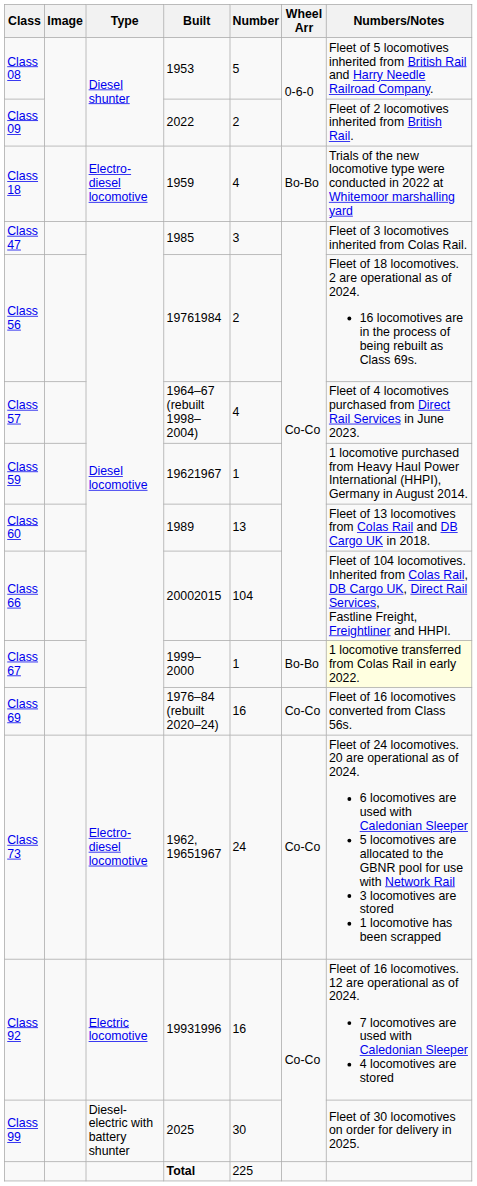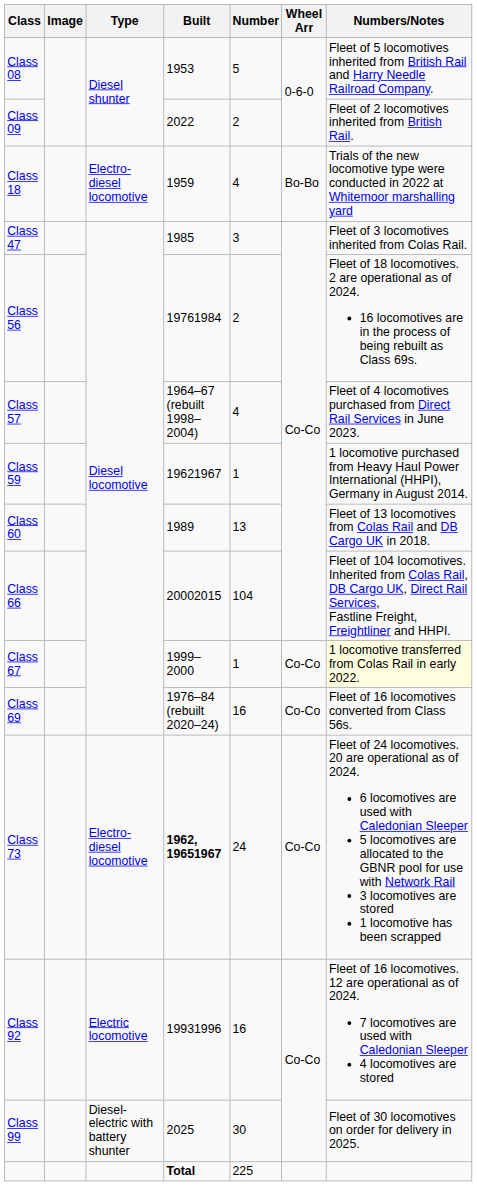 <table class="wikitable">
 <tr>
 <th align="left">Class</th>
 <th align="left">Image</th>
 <th align="left">Type</th>
 <th align="left">Built</th>
 <th align="left">Number</th>
 <th align="left">Wheel Arr</th>
 <th align="left">Numbers/Notes</th>
 </tr>
 <tr>
 <td><a href='#'>Class 08</a></td>
 <td rowspan="2"></td>
 <td rowspan="2"><a href='#'>Diesel shunter</a></td>
 <td align="centre">1953</td>
 <td align="centre">5</td>
 <td rowspan="2">0-6-0</td>
 <td align="left">Fleet of 5 locomotives inherited from <a href='#'>British Rail</a> and <a href='#'>Harry Needle Railroad Company</a>.</td>
 </tr>
 <tr>
 <td><a href='#'>Class 09</a></td>
 <td>2022</td>
 <td align="centre">2</td>
 <td align="left">Fleet of 2 locomotives inherited from <a href='#'>British Rail</a>.</td>
 </tr>
 <tr>
 <td><a href='#'>Class 18</a></td>
 <td></td>
 <td><a href='#'>Electro-diesel locomotive</a></td>
 <td align="centre">1959</td>
 <td>4</td>
 <td>Bo-Bo</td>
 <td>Trials of the new locomotive type were conducted in 2022 at <a href='#'>Whitemoor marshalling yard</a></td>
 </tr>
 <tr>
 <td><a href='#'>Class 47</a></td>
 <td></td>
 <td rowspan="8"><a href='#'>Diesel locomotive</a></td>
 <td align="centre">1985</td>
 <td>3</td>
 <td rowspan="6">Co-Co</td>
 <td>Fleet of 3 locomotives inherited from Colas Rail.</td>
 </tr>
 <tr>
 <td><a href='#'>Class 56</a></td>
 <td></td>
 <td align="centre">19761984</td>
 <td align="centre">2</td>
 <td align="left">Fleet of 18 locomotives. 2 are operational as of 2024.<br><ul><li>16 locomotives are in the process of being rebuilt as Class 69s.</li></ul></td>
 </tr>
 <tr>
 <td><a href='#'>Class 57</a></td>
 <td></td>
 <td>1964–67<br>(rebuilt 1998–2004)</td>
 <td>4</td>
 <td>Fleet of 4 locomotives purchased from <a href='#'>Direct Rail Services</a> in June 2023.</td>
 </tr>
 <tr>
 <td><a href='#'>Class 59</a></td>
 <td></td>
 <td>19621967</td>
 <td align="centre">1</td>
 <td align="left">1 locomotive purchased from Heavy Haul Power International (HHPI), Germany in August 2014.</td>
 </tr>
 <tr>
 <td><a href='#'>Class 60</a></td>
 <td></td>
 <td>1989</td>
 <td>13</td>
 <td>Fleet of 13 locomotives from <a href='#'>Colas Rail</a> and <a href='#'>DB Cargo UK</a> in 2018.</td>
 </tr>
 <tr>
 <td><a href='#'>Class 66</a></td>
 <td></td>
 <td align="centre">20002015</td>
 <td align="centre">104</td>
 <td align="left">Fleet of 104 locomotives. Inherited from <a href='#'>Colas Rail</a>, <a href='#'>DB Cargo UK</a>, <a href='#'>Direct Rail Services</a>,<br>Fastline Freight, <a href='#'>Freightliner</a> and HHPI.</td>
 </tr>
 <tr>
 <td><a href='#'>Class 67</a></td>
 <td></td>
 <td>1999–2000</td>
 <td>1</td>
-<td>Bo-Bo</td>
+<td>Co-Co</td>
 <td style="background: lightyellow;">1 locomotive transferred from Colas Rail in early 2022.</td>
 </tr>
 <tr>
 <td><a href='#'>Class 69</a></td>
 <td></td>
 <td>1976–84<br>(rebuilt 2020–24)</td>
 <td>16</td>
 <td>Co-Co</td>
 <td>Fleet of 16 locomotives converted from Class 56s.</td>
 </tr>
 <tr>
 <td><a href='#'>Class 73</a></td>
 <td></td>
 <td><a href='#'>Electro-diesel locomotive</a></td>
-<td align="centre">1962, 19651967</td>
+<td align="centre"><strong>1962, 19651967</strong></td>
 <td align="centre">24</td>
 <td>Co-Co</td>
 <td align="left">Fleet of 24 locomotives. 20 are operational as of 2024.<br><ul><li>6 locomotives are used with <a href='#'>Caledonian Sleeper</a></li><li>5 locomotives are allocated to the GBNR pool for use with <a href='#'>Network Rail</a></li><li>3 locomotives are stored</li><li>1 locomotive has been scrapped</li></ul></td>
 </tr>
 <tr>
 <td><a href='#'>Class 92</a></td>
 <td></td>
 <td><a href='#'>Electric locomotive</a></td>
 <td align="centre">19931996</td>
 <td align="centre">16</td>
 <td rowspan="2">Co-Co</td>
 <td align="left">Fleet of 16 locomotives. 12 are operational as of 2024.<br><ul><li>7 locomotives are used with <a href='#'>Caledonian Sleeper</a></li><li>4 locomotives are stored</li></ul></td>
 </tr>
 <tr>
 <td><a href='#'>Class 99</a></td>
 <td></td>
 <td>Diesel-electric with battery shunter</td>
 <td>2025</td>
 <td>30</td>
 <td>Fleet of 30 locomotives on order for delivery in 2025.</td>
 </tr>
 <tr>
 <td></td>
 <td></td>
 <td></td>
 <td align="centre"><strong>Total</strong></td>
 <td align="centre">225</td>
 <td></td>
 <td align="left"></td>
 </tr>
 </table>
